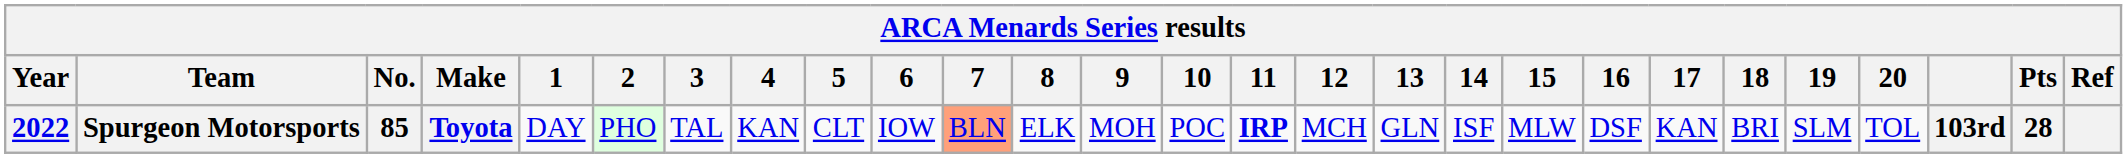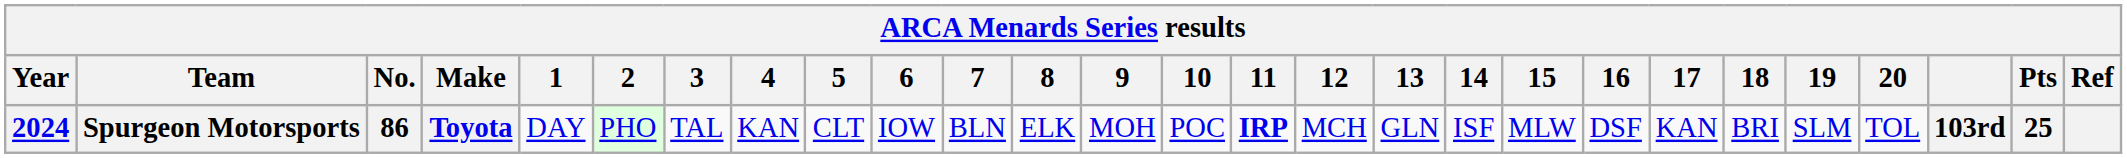 <table class="wikitable" style="text-align:center; font-size:75%">
 <tr>
 <th colspan="27"><a href='#'>ARCA Menards Series</a> results</th>
 </tr>
 <tr>
 <th>Year</th>
 <th>Team</th>
 <th>No.</th>
 <th>Make</th>
 <th>1</th>
 <th>2</th>
 <th>3</th>
 <th>4</th>
 <th>5</th>
 <th>6</th>
 <th>7</th>
 <th>8</th>
 <th>9</th>
 <th>10</th>
 <th>11</th>
 <th>12</th>
 <th>13</th>
 <th>14</th>
 <th>15</th>
 <th>16</th>
 <th>17</th>
 <th>18</th>
 <th>19</th>
 <th>20</th>
 <th></th>
 <th>Pts</th>
 <th>Ref</th>
 </tr>
 <tr>
-<th><a href='#'>2022</a></th>
+<th><a href='#'>2024</a></th>
 <th>Spurgeon Motorsports</th>
-<th>85</th>
+<th>86</th>
 <th><a href='#'>Toyota</a></th>
 <td><a href='#'>DAY</a></td>
 <td style="background:#DFFFDF;"><a href='#'>PHO</a><br></td>
 <td><a href='#'>TAL</a></td>
 <td><a href='#'>KAN</a></td>
 <td><a href='#'>CLT</a></td>
 <td><a href='#'>IOW</a></td>
-<td style="background: lightsalmon;"><a href='#'>BLN</a></td>
+<td><a href='#'>BLN</a></td>
 <td><a href='#'>ELK</a></td>
 <td><a href='#'>MOH</a></td>
 <td><a href='#'>POC</a></td>
 <td><strong><a href='#'>IRP</a></strong></td>
 <td><a href='#'>MCH</a></td>
 <td><a href='#'>GLN</a></td>
 <td><a href='#'>ISF</a></td>
 <td><a href='#'>MLW</a></td>
 <td><a href='#'>DSF</a></td>
 <td><a href='#'>KAN</a></td>
 <td><a href='#'>BRI</a></td>
 <td><a href='#'>SLM</a></td>
 <td><a href='#'>TOL</a></td>
 <th>103rd</th>
-<th>28</th>
+<th>25</th>
 <th></th>
 </tr>
 </table>
